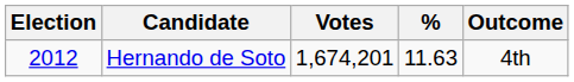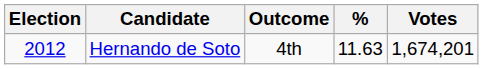 <table class="wikitable" style="text-align:center">
 <tr>
 <th>Election</th>
 <th>Candidate</th>
+<th>Outcome</th>
+<th>%</th>
 <th>Votes</th>
-<th>%</th>
-<th>Outcome</th>
 </tr>
 <tr>
 <td><a href='#'>2012</a></td>
 <td><a href='#'>Hernando de Soto</a></td>
+<td>4th</td>
+<td>11.63</td>
 <td>1,674,201</td>
-<td>11.63</td>
-<td>4th</td>
 </tr>
 </table>
